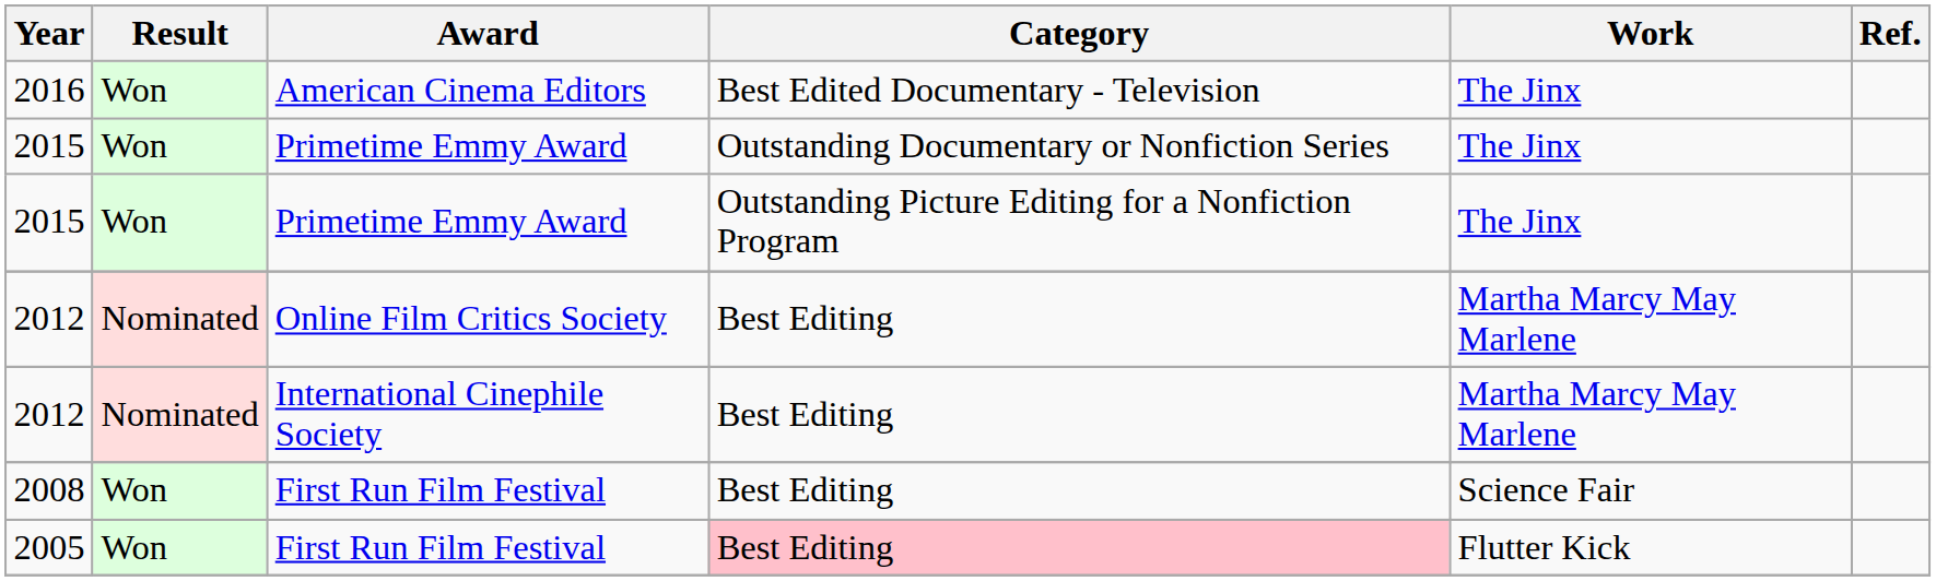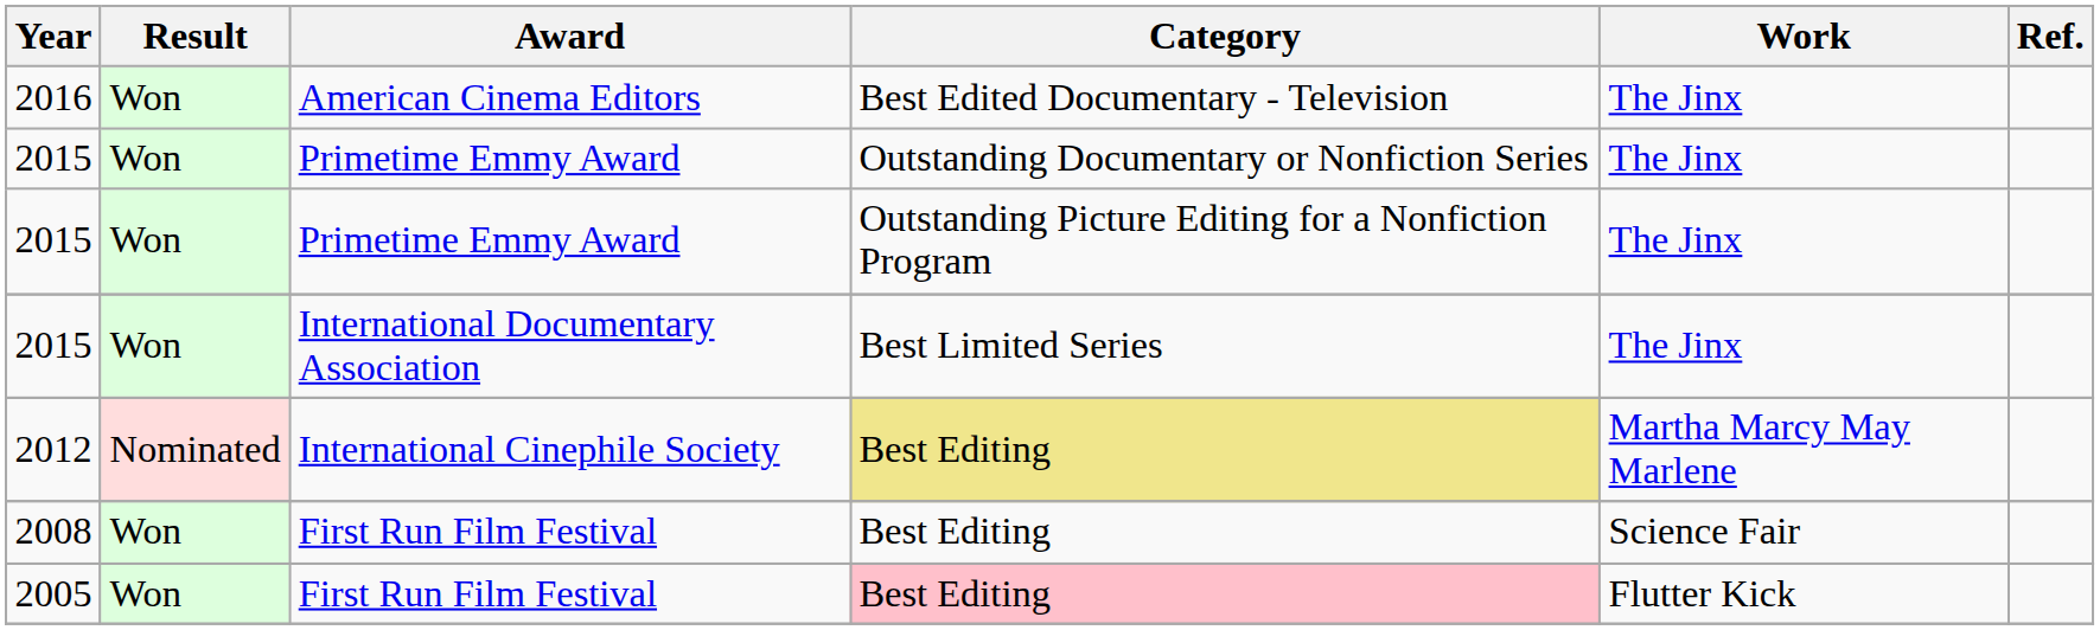 <table class="wikitable">
 <tr>
 <th>Year</th>
 <th>Result</th>
 <th>Award</th>
 <th>Category</th>
 <th>Work</th>
 <th>Ref.</th>
 </tr>
 <tr>
 <td>2016</td>
 <td style="background: #ddffdd">Won</td>
 <td><a href='#'>American Cinema Editors</a></td>
 <td>Best Edited Documentary - Television</td>
 <td><a href='#'>The Jinx</a></td>
 <td></td>
 </tr>
 <tr>
 <td rowspan="1">2015</td>
 <td style="background: #ddffdd">Won</td>
 <td><a href='#'>Primetime Emmy Award</a></td>
 <td>Outstanding Documentary or Nonfiction Series</td>
 <td><a href='#'>The Jinx</a></td>
 <td></td>
 </tr>
 <tr>
 <td rowspan="1">2015</td>
 <td style="background: #ddffdd">Won</td>
 <td><a href='#'>Primetime Emmy Award</a></td>
 <td>Outstanding Picture Editing for a Nonfiction Program</td>
 <td><a href='#'>The Jinx</a></td>
 <td></td>
 </tr>
 <tr>
 </tr>
 <tr>
+<td rowspan="1">2015</td>
+<td style="background: #ddffdd">Won</td>
+<td><a href='#'>International Documentary Association</a></td>
+<td>Best Limited Series</td>
+<td><a href='#'>The Jinx</a></td>
+<td></td>
 </tr>
 <tr>
-<td rowspan="1">2012</td>
-<td style="background: #ffdddd">Nominated</td>
-<td><a href='#'>Online Film Critics Society</a></td>
-<td>Best Editing</td>
-<td><a href='#'>Martha Marcy May Marlene</a></td>
-<td></td>
 </tr>
 <tr>
 </tr>
 <tr>
 <td rowspan="1">2012</td>
 <td style="background: #ffdddd">Nominated</td>
 <td><a href='#'>International Cinephile Society</a></td>
-<td>Best Editing</td>
+<td style="background: khaki;">Best Editing</td>
 <td><a href='#'>Martha Marcy May Marlene</a></td>
 <td></td>
 </tr>
 <tr>
 </tr>
 <tr>
 <td rowspan="1">2008</td>
 <td style="background: #ddffdd">Won</td>
 <td><a href='#'>First Run Film Festival</a></td>
 <td>Best Editing</td>
 <td>Science Fair</td>
 <td></td>
 </tr>
 <tr>
 </tr>
 <tr>
 <td rowspan="1">2005</td>
 <td style="background: #ddffdd">Won</td>
 <td><a href='#'>First Run Film Festival</a></td>
 <td style="background: pink;">Best Editing</td>
 <td>Flutter Kick</td>
 <td></td>
 </tr>
 <tr>
 </tr>
 </table>
